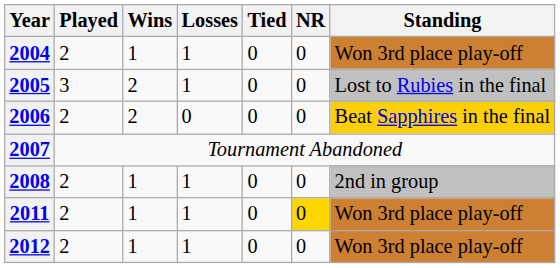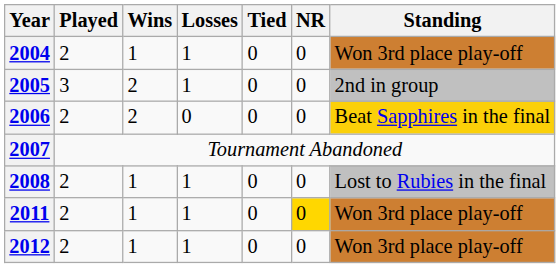 <table class="wikitable">
 <tr>
 <th>Year</th>
 <th>Played</th>
 <th>Wins</th>
 <th>Losses</th>
 <th>Tied</th>
 <th>NR</th>
 <th>Standing</th>
 </tr>
 <tr>
 <th><a href='#'>2004</a></th>
 <td>2</td>
 <td>1</td>
 <td>1</td>
 <td>0</td>
 <td>0</td>
 <td style="background:#CD7F32;">Won 3rd place play-off</td>
 </tr>
 <tr>
 <th><a href='#'>2005</a></th>
 <td>3</td>
 <td>2</td>
 <td>1</td>
 <td>0</td>
 <td>0</td>
-<td style="background:silver;">Lost to <a href='#'>Rubies</a> in the final</td>
+<td style="background:silver;">2nd in group</td>
 </tr>
 <tr>
 <th><a href='#'>2006</a></th>
 <td>2</td>
 <td>2</td>
 <td>0</td>
 <td>0</td>
 <td>0</td>
 <td style="background:#fbd009;">Beat <a href='#'>Sapphires</a> in the final</td>
 </tr>
 <tr>
 <th><a href='#'>2007</a></th>
 <td colspan=7 align=center><em>Tournament Abandoned</td>
 </tr>
 <tr>
 <th><a href='#'>2008</a></th>
 <td>2</td>
 <td>1</td>
 <td>1</td>
 <td>0</td>
 <td>0</td>
-<td style="background:silver;">2nd in group</td>
+<td style="background:silver;">Lost to <a href='#'>Rubies</a> in the final</td>
 </tr>
 <tr>
 <th><a href='#'>2011</a></th>
 <td>2</td>
 <td>1</td>
 <td>1</td>
 <td>0</td>
 <td style="background: gold;">0</td>
 <td style="background:#CD7F32;">Won 3rd place play-off</td>
 </tr>
 <tr>
 <th><a href='#'>2012</a></th>
 <td>2</td>
 <td>1</td>
 <td>1</td>
 <td>0</td>
 <td>0</td>
 <td style="background:#CD7F32;">Won 3rd place play-off</td>
 </tr>
 </table>
